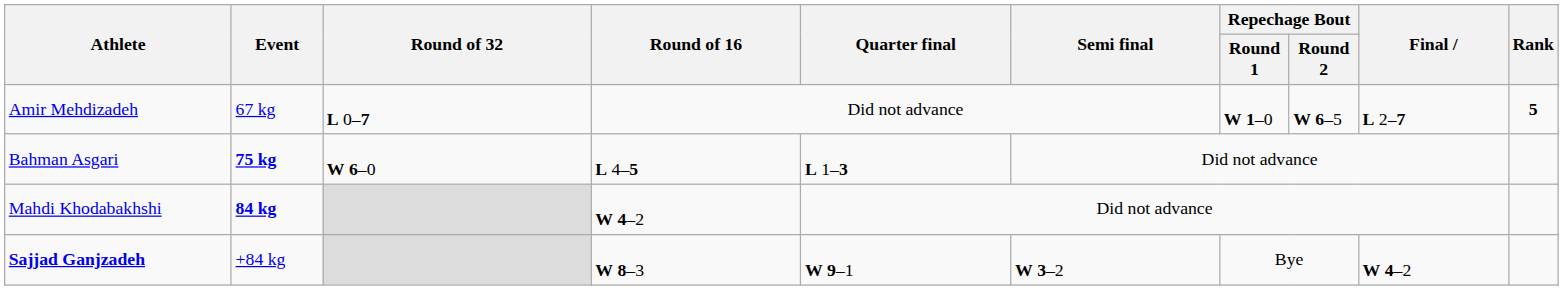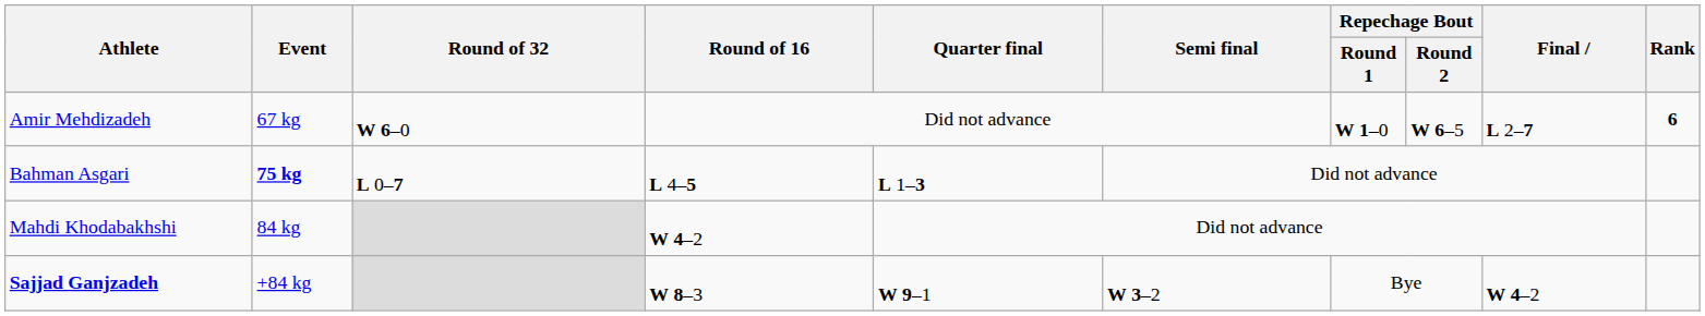 <table class="wikitable" width="100%" style="text-align:left; font-size:90%">
 <tr>
 <th rowspan=2 width="15%">Athlete</th>
 <th rowspan=2 width="6%">Event</th>
 <th rowspan=2 width="18%">Round of 32</th>
 <th rowspan=2 width="14%">Round of 16</th>
 <th rowspan=2 width="14%">Quarter final</th>
 <th rowspan=2 width="14%">Semi final</th>
 <th colspan=2 width="9%">Repechage Bout</th>
 <th rowspan=2 width="14%">Final / </th>
 <th rowspan=2 width="5%">Rank</th>
 </tr>
 <tr>
 <th>Round 1</th>
 <th>Round 2</th>
 </tr>
 <tr>
 <td><a href='#'>Amir Mehdizadeh</a></td>
 <td><a href='#'>67 kg</a></td>
-<td><br><strong>L</strong> 0–<strong>7</strong></td>
+<td><br><strong>W</strong> <strong>6</strong>–0</td>
 <td align=center colspan=3>Did not advance</td>
 <td><br><strong>W</strong> <strong>1</strong>–0</td>
 <td><br><strong>W</strong> <strong>6</strong>–5</td>
 <td><br><strong>L</strong> 2–<strong>7</strong></td>
-<td align=center><strong>5</strong></td>
+<td align=center><strong>6</strong></td>
 </tr>
 <tr>
 <td><a href='#'>Bahman Asgari</a></td>
 <td><strong><a href='#'>75 kg</a></strong></td>
-<td><br><strong>W</strong> <strong>6</strong>–0</td>
+<td><br><strong>L</strong> 0–<strong>7</strong></td>
 <td><br><strong>L</strong> 4–<strong>5</strong></td>
 <td><br><strong>L</strong> 1–<strong>3</strong></td>
 <td align=center colspan=4>Did not advance</td>
 <td align=center></td>
 </tr>
 <tr>
 <td><a href='#'>Mahdi Khodabakhshi</a></td>
-<td><strong><a href='#'>84 kg</a></strong></td>
+<td><a href='#'>84 kg</a></td>
 <td bgcolor=#DCDCDC></td>
 <td><br><strong>W</strong> <strong>4</strong>–2</td>
 <td colspan=5 align=center>Did not advance</td>
 <td align=center></td>
 </tr>
 <tr>
 <td><strong><a href='#'>Sajjad Ganjzadeh</a></strong></td>
 <td><a href='#'>+84 kg</a></td>
 <td bgcolor=#DCDCDC></td>
 <td><br><strong>W</strong> <strong>8</strong>–3</td>
 <td><br><strong>W</strong> <strong>9</strong>–1</td>
 <td><br><strong>W</strong> <strong>3</strong>–2</td>
 <td align=center colspan=2>Bye</td>
 <td><br><strong>W</strong> <strong>4</strong>–2</td>
 <td align=center></td>
 </tr>
 </table>
